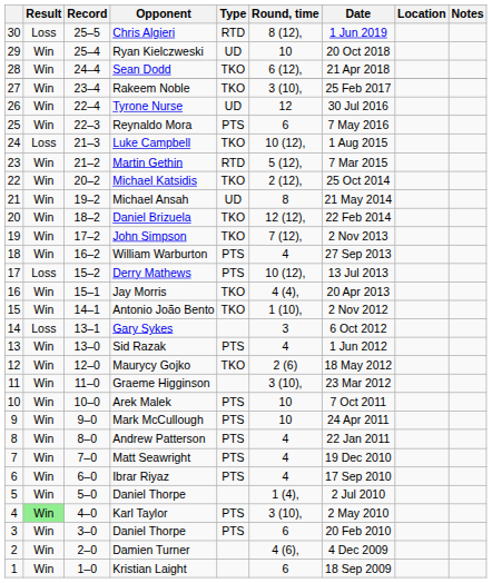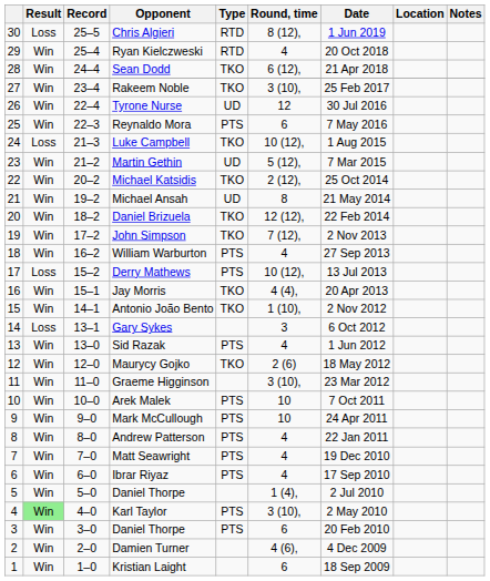 <table class="wikitable" style="text-align:center; font-size:95%">
 <tr>
 <th></th>
 <th>Result</th>
 <th>Record</th>
 <th>Opponent</th>
 <th>Type</th>
 <th>Round, time</th>
 <th>Date</th>
 <th>Location</th>
 <th>Notes</th>
 </tr>
 <tr>
 <td>30</td>
 <td>Loss</td>
 <td>25–5</td>
 <td style="text-align:left;"><a href='#'>Chris Algieri</a></td>
 <td>RTD</td>
 <td>8 (12), </td>
 <td><a href='#'>1 Jun 2019</a></td>
 <td style="text-align:left;"></td>
 <td style="text-align:left;"></td>
 </tr>
 <tr>
 <td>29</td>
 <td>Win</td>
 <td>25–4</td>
 <td style="text-align:left;">Ryan Kielczweski</td>
-<td>UD</td>
-<td>10</td>
+<td>RTD</td>
+<td>4</td>
 <td>20 Oct 2018</td>
 <td style="text-align:left;"></td>
 <td></td>
 </tr>
 <tr>
 <td>28</td>
 <td>Win</td>
 <td>24–4</td>
 <td style="text-align:left;"><a href='#'>Sean Dodd</a></td>
 <td>TKO</td>
 <td>6 (12), </td>
 <td>21 Apr 2018</td>
 <td style="text-align:left;"></td>
 <td style="text-align:left;"></td>
 </tr>
 <tr>
 </tr>
 <tr>
 <td>27</td>
 <td>Win</td>
 <td>23–4</td>
 <td style="text-align:left;">Rakeem Noble</td>
 <td>TKO</td>
 <td>3 (10), </td>
 <td>25 Feb 2017</td>
 <td style="text-align:left;"></td>
 <td></td>
 </tr>
 <tr>
 <td>26</td>
 <td>Win</td>
 <td>22–4</td>
 <td style="text-align:left;"><a href='#'>Tyrone Nurse</a></td>
 <td>UD</td>
 <td>12</td>
 <td>30 Jul 2016</td>
 <td style="text-align:left;"></td>
 <td style="text-align:left;"></td>
 </tr>
 <tr>
 <td>25</td>
 <td>Win</td>
 <td>22–3</td>
 <td style="text-align:left;">Reynaldo Mora</td>
 <td>PTS</td>
 <td>6</td>
 <td>7 May 2016</td>
 <td style="text-align:left;"></td>
 <td></td>
 </tr>
 <tr>
 <td>24</td>
 <td>Loss</td>
 <td>21–3</td>
 <td style="text-align:left;"><a href='#'>Luke Campbell</a></td>
 <td>TKO</td>
 <td>10 (12), </td>
 <td>1 Aug 2015</td>
 <td style="text-align:left;"></td>
 <td style="text-align:left;"></td>
 </tr>
 <tr>
 <td>23</td>
 <td>Win</td>
 <td>21–2</td>
 <td style="text-align:left;"><a href='#'>Martin Gethin</a></td>
-<td>RTD</td>
+<td>UD</td>
 <td>5 (12), </td>
 <td>7 Mar 2015</td>
 <td style="text-align:left;"></td>
 <td></td>
 </tr>
 <tr>
 <td>22</td>
 <td>Win</td>
 <td>20–2</td>
 <td style="text-align:left;"><a href='#'>Michael Katsidis</a></td>
 <td>TKO</td>
 <td>2 (12), </td>
 <td>25 Oct 2014</td>
 <td style="text-align:left;"></td>
 <td style="text-align:left;"></td>
 </tr>
 <tr>
 <td>21</td>
 <td>Win</td>
 <td>19–2</td>
 <td style="text-align:left;">Michael Ansah</td>
 <td>UD</td>
 <td>8</td>
 <td>21 May 2014</td>
 <td style="text-align:left;"></td>
 <td></td>
 </tr>
 <tr>
 <td>20</td>
 <td>Win</td>
 <td>18–2</td>
 <td style="text-align:left;"><a href='#'>Daniel Brizuela</a></td>
 <td>TKO</td>
 <td>12 (12), </td>
 <td>22 Feb 2014</td>
 <td style="text-align:left;"></td>
 <td style="text-align:left;"></td>
 </tr>
 <tr>
 <td>19</td>
 <td>Win</td>
 <td>17–2</td>
 <td style="text-align:left;"><a href='#'>John Simpson</a></td>
 <td>TKO</td>
 <td>7 (12), </td>
 <td>2 Nov 2013</td>
 <td style="text-align:left;"></td>
 <td style="text-align:left;"></td>
 </tr>
 <tr>
 <td>18</td>
 <td>Win</td>
 <td>16–2</td>
 <td style="text-align:left;">William Warburton</td>
 <td>PTS</td>
 <td>4</td>
 <td>27 Sep 2013</td>
 <td style="text-align:left;"></td>
 <td></td>
 </tr>
 <tr>
 <td>17</td>
 <td>Loss</td>
 <td>15–2</td>
 <td style="text-align:left;"><a href='#'>Derry Mathews</a></td>
 <td>PTS</td>
 <td>10 (12), </td>
 <td>13 Jul 2013</td>
 <td style="text-align:left;"></td>
 <td style="text-align:left;"></td>
 </tr>
 <tr>
 <td>16</td>
 <td>Win</td>
 <td>15–1</td>
 <td style="text-align:left;">Jay Morris</td>
 <td>TKO</td>
 <td>4 (4), </td>
 <td>20 Apr 2013</td>
 <td style="text-align:left;"></td>
 <td></td>
 </tr>
 <tr>
 <td>15</td>
 <td>Win</td>
 <td>14–1</td>
 <td style="text-align:left;">Antonio João Bento</td>
 <td>TKO</td>
 <td>1 (10), </td>
 <td>2 Nov 2012</td>
 <td style="text-align:left;"></td>
 <td style="text-align:left;"></td>
 </tr>
 <tr>
 <td>14</td>
 <td>Loss</td>
 <td>13–1</td>
 <td style="text-align:left;"><a href='#'>Gary Sykes</a></td>
 <td></td>
 <td>3</td>
 <td>6 Oct 2012</td>
 <td style="text-align:left;"></td>
 <td style="text-align:left;"></td>
 </tr>
 <tr>
 <td>13</td>
 <td>Win</td>
 <td>13–0</td>
 <td style="text-align:left;">Sid Razak</td>
 <td>PTS</td>
 <td>4</td>
 <td>1 Jun 2012</td>
 <td style="text-align:left;"></td>
 <td></td>
 </tr>
 <tr>
 <td>12</td>
 <td>Win</td>
 <td>12–0</td>
 <td style="text-align:left;">Maurycy Gojko</td>
 <td>TKO</td>
 <td>2 (6)</td>
 <td>18 May 2012</td>
 <td style="text-align:left;"></td>
 <td></td>
 </tr>
 <tr>
 <td>11</td>
 <td>Win</td>
 <td>11–0</td>
 <td style="text-align:left;">Graeme Higginson</td>
 <td></td>
 <td>3 (10), </td>
 <td>23 Mar 2012</td>
 <td style="text-align:left;"></td>
 <td style="text-align:left;"></td>
 </tr>
 <tr>
 <td>10</td>
 <td>Win</td>
 <td>10–0</td>
 <td style="text-align:left;">Arek Malek</td>
 <td>PTS</td>
 <td>10</td>
 <td>7 Oct 2011</td>
 <td style="text-align:left;"></td>
 <td></td>
 </tr>
 <tr>
 <td>9</td>
 <td>Win</td>
 <td>9–0</td>
 <td style="text-align:left;">Mark McCullough</td>
 <td>PTS</td>
 <td>10</td>
 <td>24 Apr 2011</td>
 <td style="text-align:left;"></td>
 <td></td>
 </tr>
 <tr>
 <td>8</td>
 <td>Win</td>
 <td>8–0</td>
 <td style="text-align:left;">Andrew Patterson</td>
 <td>PTS</td>
 <td>4</td>
 <td>22 Jan 2011</td>
 <td style="text-align:left;"></td>
 <td></td>
 </tr>
 <tr>
 <td>7</td>
 <td>Win</td>
 <td>7–0</td>
 <td style="text-align:left;">Matt Seawright</td>
 <td>PTS</td>
 <td>4</td>
 <td>19 Dec 2010</td>
 <td style="text-align:left;"></td>
 <td></td>
 </tr>
 <tr>
 <td>6</td>
 <td>Win</td>
 <td>6–0</td>
 <td style="text-align:left;">Ibrar Riyaz</td>
 <td>PTS</td>
 <td>4</td>
 <td>17 Sep 2010</td>
 <td style="text-align:left;"></td>
 <td></td>
 </tr>
 <tr>
 <td>5</td>
 <td>Win</td>
 <td>5–0</td>
 <td style="text-align:left;">Daniel Thorpe</td>
 <td></td>
 <td>1 (4), </td>
 <td>2 Jul 2010</td>
 <td style="text-align:left;"></td>
 <td></td>
 </tr>
 <tr>
 <td>4</td>
 <td style="background: lightgreen;">Win</td>
 <td>4–0</td>
 <td style="text-align:left;">Karl Taylor</td>
 <td>PTS</td>
 <td>3 (10), </td>
 <td>2 May 2010</td>
 <td style="text-align:left;"></td>
 <td></td>
 </tr>
 <tr>
 <td>3</td>
 <td>Win</td>
 <td>3–0</td>
 <td style="text-align:left;">Daniel Thorpe</td>
 <td>PTS</td>
 <td>6</td>
 <td>20 Feb 2010</td>
 <td style="text-align:left;"></td>
 <td></td>
 </tr>
 <tr>
 <td>2</td>
 <td>Win</td>
 <td>2–0</td>
 <td style="text-align:left;">Damien Turner</td>
 <td></td>
 <td>4 (6), </td>
 <td>4 Dec 2009</td>
 <td style="text-align:left;"></td>
 <td></td>
 </tr>
 <tr>
 <td>1</td>
 <td>Win</td>
 <td>1–0</td>
 <td style="text-align:left;">Kristian Laight</td>
 <td></td>
 <td>6</td>
 <td>18 Sep 2009</td>
 <td style="text-align:left;"></td>
 <td></td>
 </tr>
 </table>
